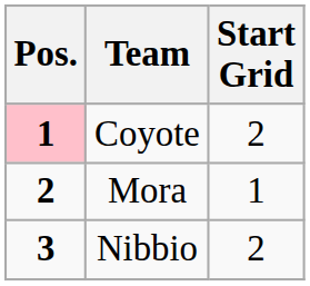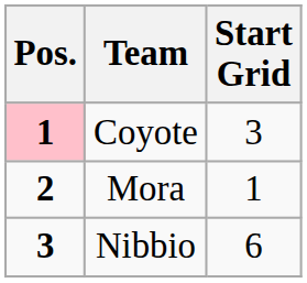 <table class="wikitable">
 <tr>
 <th>Pos.</th>
 <th>Team</th>
 <th>Start<br>Grid </th>
 </tr>
 <tr | align="center" |>
 <td style="background: pink;"><strong>1</strong></td>
 <td>Coyote </td>
-<td>2</td>
+<td>3</td>
 </tr>
 <tr | align="center" |>
 <td><strong>2</strong></td>
 <td>Mora</td>
 <td>1</td>
 </tr>
 <tr | align="center" |>
 <td><strong>3</strong></td>
 <td>Nibbio</td>
-<td>2</td>
+<td>6</td>
 </tr>
 </table>
